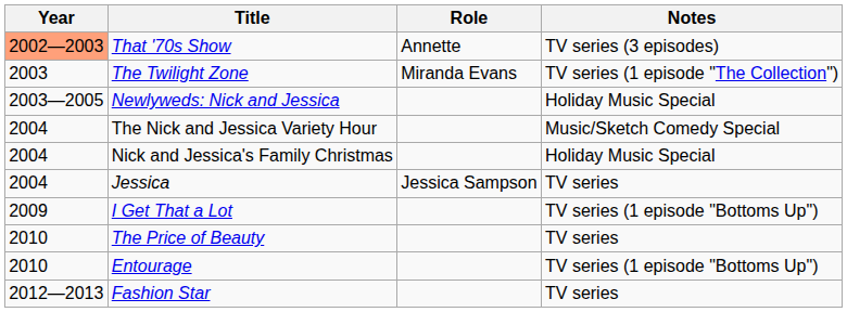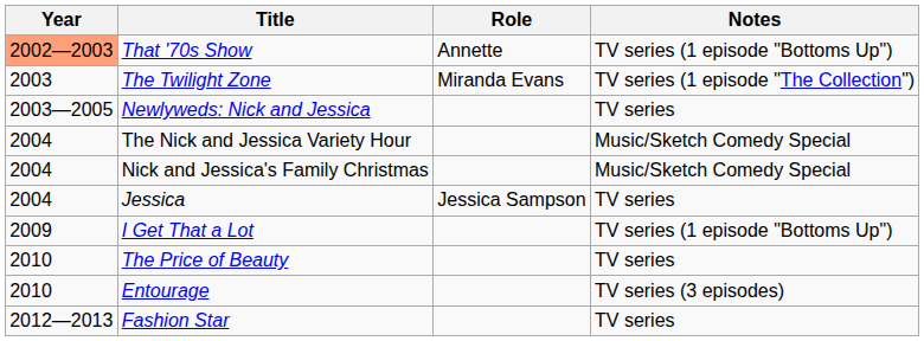 <table class="wikitable">
 <tr>
 <th>Year</th>
 <th>Title</th>
 <th>Role</th>
 <th>Notes</th>
 </tr>
 <tr>
 <td style="background: lightsalmon;">2002—2003</td>
 <td><em><a href='#'>That '70s Show</a></em></td>
 <td>Annette</td>
-<td>TV series (3 episodes)</td>
+<td>TV series (1 episode "Bottoms Up")</td>
 </tr>
 <tr>
 <td>2003</td>
 <td><em><a href='#'>The Twilight Zone</a></em></td>
 <td>Miranda Evans</td>
 <td>TV series (1 episode "<a href='#'>The Collection</a>")</td>
 </tr>
 <tr>
 <td>2003—2005</td>
 <td><em><a href='#'>Newlyweds: Nick and Jessica</a></em></td>
 <td></td>
-<td>Holiday Music Special</td>
+<td>TV series</td>
 </tr>
 <tr>
 <td>2004</td>
 <td>The Nick and Jessica Variety Hour</td>
 <td></td>
 <td>Music/Sketch Comedy Special</td>
 </tr>
 <tr>
 <td>2004</td>
 <td>Nick and Jessica's Family Christmas</td>
 <td></td>
-<td>Holiday Music Special</td>
+<td>Music/Sketch Comedy Special</td>
 </tr>
 <tr>
 <td>2004</td>
 <td><em>Jessica</em></td>
 <td>Jessica Sampson</td>
 <td>TV series</td>
 </tr>
 <tr>
 <td>2009</td>
 <td><em><a href='#'>I Get That a Lot</a></em></td>
 <td></td>
 <td>TV series (1 episode "Bottoms Up")</td>
 </tr>
 <tr>
 <td>2010</td>
 <td><em><a href='#'>The Price of Beauty</a></em></td>
 <td></td>
 <td>TV series</td>
 </tr>
 <tr>
 <td>2010</td>
 <td><em><a href='#'>Entourage</a></em></td>
 <td></td>
-<td>TV series (1 episode "Bottoms Up")</td>
+<td>TV series (3 episodes)</td>
 </tr>
 <tr>
 <td>2012—2013</td>
 <td><em><a href='#'>Fashion Star</a></em></td>
 <td></td>
 <td>TV series</td>
 </tr>
 </table>
